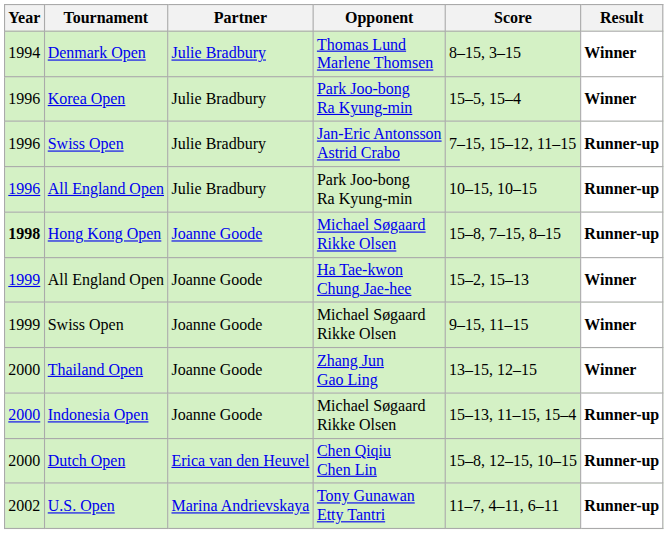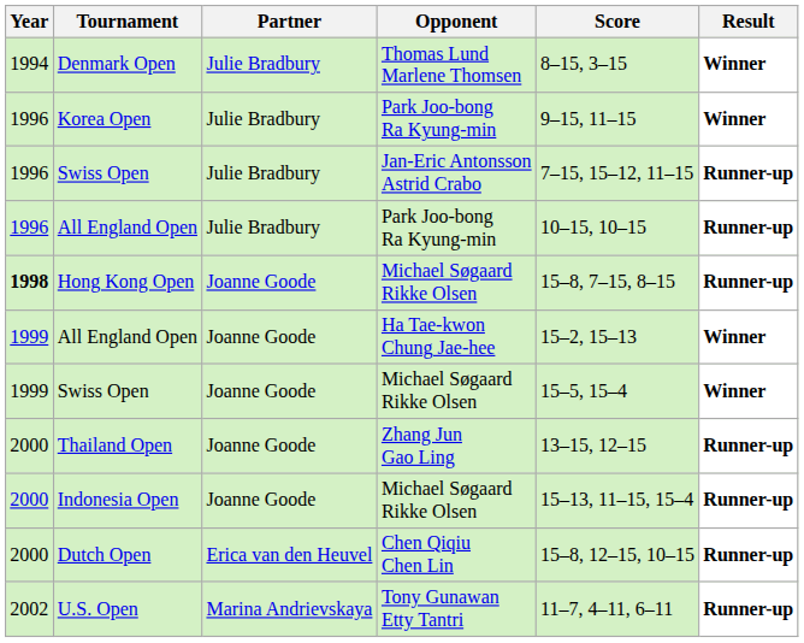 <table class="sortable wikitable" style="font-size: 90%;">
 <tr>
 <th>Year</th>
 <th>Tournament</th>
 <th>Partner</th>
 <th>Opponent</th>
 <th>Score</th>
 <th>Result</th>
 </tr>
 <tr style="background:#D4F1C5">
 <td align="center">1994</td>
 <td align="left"><a href='#'>Denmark Open</a></td>
 <td align="left"> <a href='#'>Julie Bradbury</a></td>
 <td align="left"> <a href='#'>Thomas Lund</a> <br>  <a href='#'>Marlene Thomsen</a></td>
 <td align="left">8–15, 3–15</td>
 <td style="text-align:left; background:white"> <strong>Winner</strong></td>
 </tr>
 <tr style="background:#D4F1C5">
 <td align="center">1996</td>
 <td align="left"><a href='#'>Korea Open</a></td>
 <td align="left"> Julie Bradbury</td>
 <td align="left"> <a href='#'>Park Joo-bong</a> <br>  <a href='#'>Ra Kyung-min</a></td>
-<td align="left">15–5, 15–4</td>
+<td align="left">9–15, 11–15</td>
 <td style="text-align:left; background:white"> <strong>Winner</strong></td>
 </tr>
 <tr style="background:#D4F1C5">
 <td align="center">1996</td>
 <td align="left"><a href='#'>Swiss Open</a></td>
 <td align="left"> Julie Bradbury</td>
 <td align="left"> <a href='#'>Jan-Eric Antonsson</a> <br>  <a href='#'>Astrid Crabo</a></td>
 <td align="left">7–15, 15–12, 11–15</td>
 <td style="text-align:left; background:white"> <strong>Runner-up</strong></td>
 </tr>
 <tr style="background:#D4F1C5">
 <td align="center"><a href='#'>1996</a></td>
 <td align="left"><a href='#'>All England Open</a></td>
 <td align="left"> Julie Bradbury</td>
 <td align="left"> Park Joo-bong <br>  Ra Kyung-min</td>
 <td align="left">10–15, 10–15</td>
 <td style="text-align:left; background:white"> <strong>Runner-up</strong></td>
 </tr>
 <tr style="background:#D4F1C5">
 <td align="center"><strong>1998</strong></td>
 <td align="left"><a href='#'>Hong Kong Open</a></td>
 <td align="left"> <a href='#'>Joanne Goode</a></td>
 <td align="left"> <a href='#'>Michael Søgaard</a> <br>  <a href='#'>Rikke Olsen</a></td>
 <td align="left">15–8, 7–15, 8–15</td>
 <td style="text-align:left; background:white"> <strong>Runner-up</strong></td>
 </tr>
 <tr style="background:#D4F1C5">
 <td align="center"><a href='#'>1999</a></td>
 <td align="left">All England Open</td>
 <td align="left"> Joanne Goode</td>
 <td align="left"> <a href='#'>Ha Tae-kwon</a> <br>  <a href='#'>Chung Jae-hee</a></td>
 <td align="left">15–2, 15–13</td>
 <td style="text-align:left; background:white"> <strong>Winner</strong></td>
 </tr>
 <tr style="background:#D4F1C5">
 <td align="center">1999</td>
 <td align="left">Swiss Open</td>
 <td align="left"> Joanne Goode</td>
 <td align="left"> Michael Søgaard <br>  Rikke Olsen</td>
-<td align="left">9–15, 11–15</td>
+<td align="left">15–5, 15–4</td>
 <td style="text-align:left; background:white"> <strong>Winner</strong></td>
 </tr>
 <tr style="background:#D4F1C5">
 <td align="center">2000</td>
 <td align="left"><a href='#'>Thailand Open</a></td>
 <td align="left"> Joanne Goode</td>
 <td align="left"> <a href='#'>Zhang Jun</a> <br>  <a href='#'>Gao Ling</a></td>
 <td align="left">13–15, 12–15</td>
-<td style="text-align:left; background:white"> <strong>Winner</strong></td>
+<td style="text-align:left; background:white"> <strong>Runner-up</strong></td>
 </tr>
 <tr style="background:#D4F1C5">
 <td align="center"><a href='#'>2000</a></td>
 <td align="left"><a href='#'>Indonesia Open</a></td>
 <td align="left"> Joanne Goode</td>
 <td align="left"> Michael Søgaard <br>  Rikke Olsen</td>
 <td align="left">15–13, 11–15, 15–4</td>
 <td style="text-align:left; background:white"> <strong>Runner-up</strong></td>
 </tr>
 <tr style="background:#D4F1C5">
 <td align="center">2000</td>
 <td align="left"><a href='#'>Dutch Open</a></td>
 <td align="left"> <a href='#'>Erica van den Heuvel</a></td>
 <td align="left"> <a href='#'>Chen Qiqiu</a> <br>  <a href='#'>Chen Lin</a></td>
 <td align="left">15–8, 12–15, 10–15</td>
 <td style="text-align:left; background:white"> <strong>Runner-up</strong></td>
 </tr>
 <tr style="background:#D4F1C5">
 <td align="center">2002</td>
 <td align="left"><a href='#'>U.S. Open</a></td>
 <td align="left"> <a href='#'>Marina Andrievskaya</a></td>
 <td align="left"> <a href='#'>Tony Gunawan</a> <br>  <a href='#'>Etty Tantri</a></td>
 <td align="left">11–7, 4–11, 6–11</td>
 <td style="text-align:left; background:white"> <strong>Runner-up</strong></td>
 </tr>
 </table>
